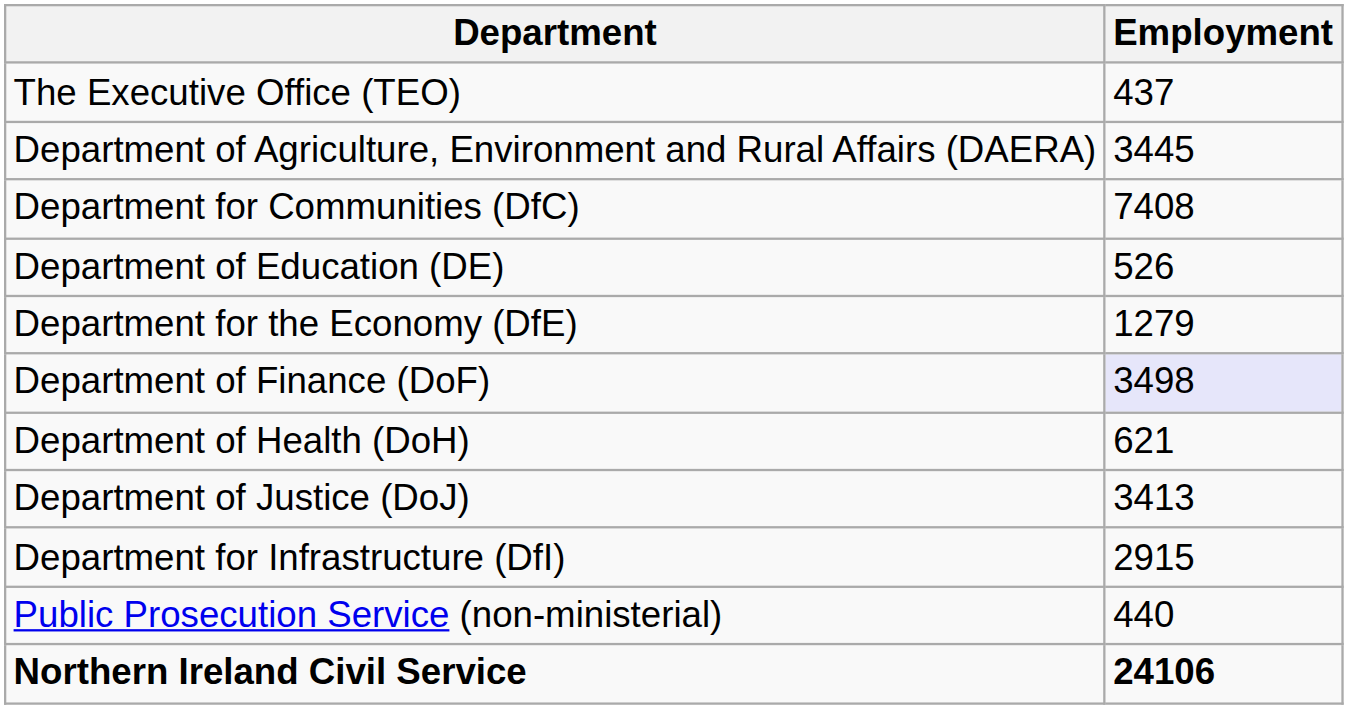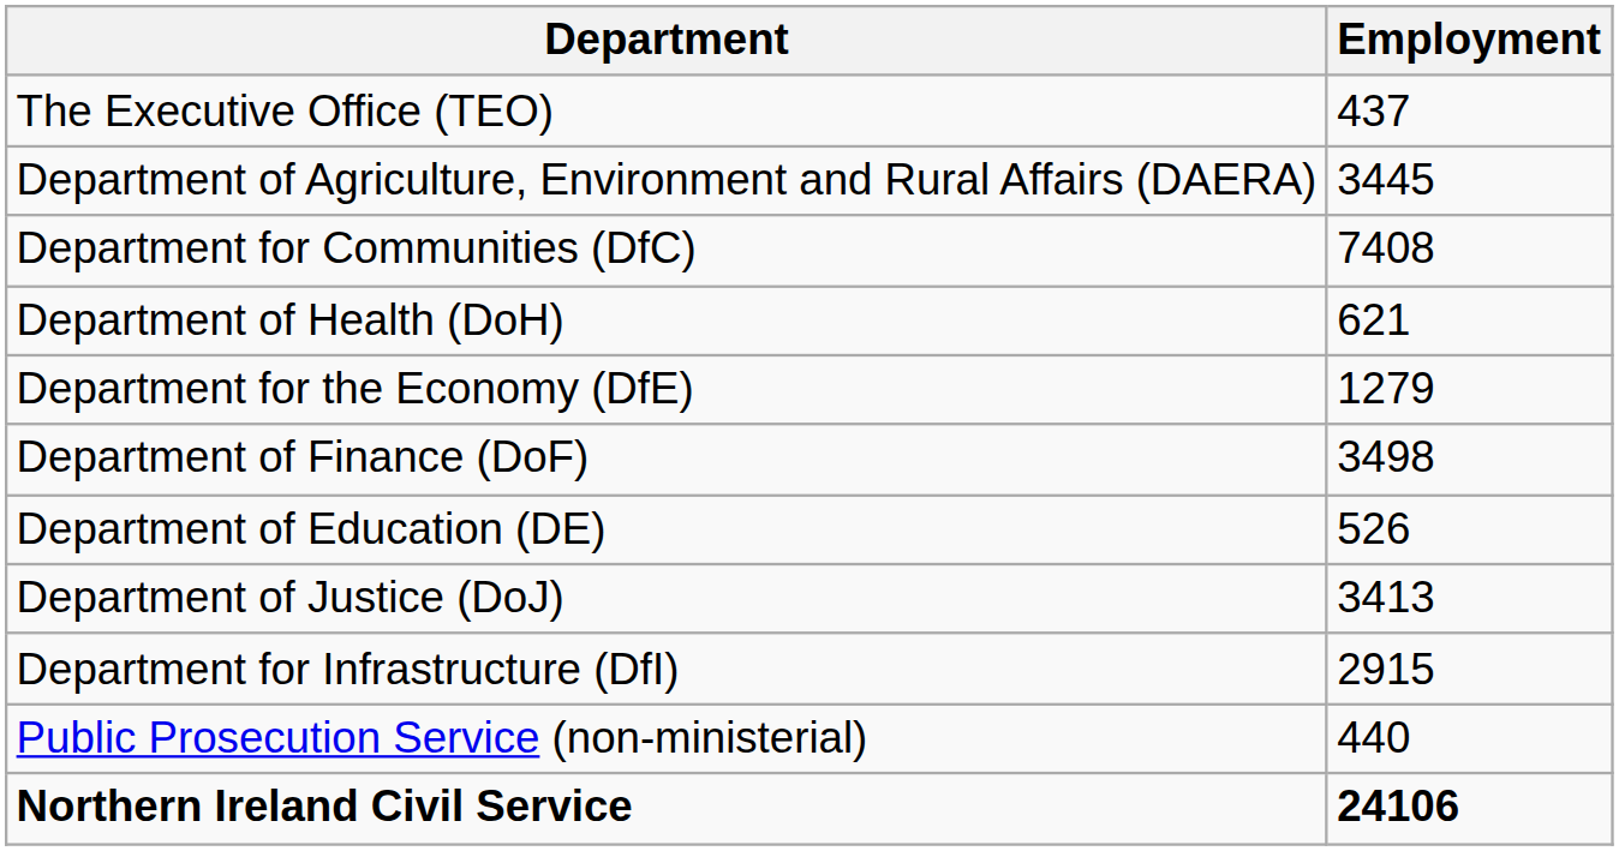 <table class="wikitable">
 <tr>
 <th>Department</th>
 <th>Employment</th>
 </tr>
 <tr>
 <td>The Executive Office (TEO)</td>
 <td>437</td>
 </tr>
 <tr>
 <td>Department of Agriculture, Environment and Rural Affairs (DAERA)</td>
 <td>3445</td>
 </tr>
 <tr>
 <td>Department for Communities (DfC)</td>
 <td>7408</td>
 </tr>
 <tr>
-<td>Department of Education (DE)</td>
-<td>526</td>
+<td>Department of Health (DoH)</td>
+<td>621</td>
 </tr>
 <tr>
 <td>Department for the Economy (DfE)</td>
 <td>1279</td>
 </tr>
 <tr>
 <td>Department of Finance (DoF)</td>
-<td style="background: lavender;">3498</td>
+<td>3498</td>
 </tr>
 <tr>
-<td>Department of Health (DoH)</td>
-<td>621</td>
+<td>Department of Education (DE)</td>
+<td>526</td>
 </tr>
 <tr>
 <td>Department of Justice (DoJ)</td>
 <td>3413</td>
 </tr>
 <tr>
 <td>Department for Infrastructure (DfI)</td>
 <td>2915</td>
 </tr>
 <tr>
 <td><a href='#'>Public Prosecution Service</a> (non-ministerial)</td>
 <td>440</td>
 </tr>
 <tr>
 <td><strong>Northern Ireland Civil Service</strong></td>
 <td><strong>24106</strong></td>
 </tr>
 </table>
